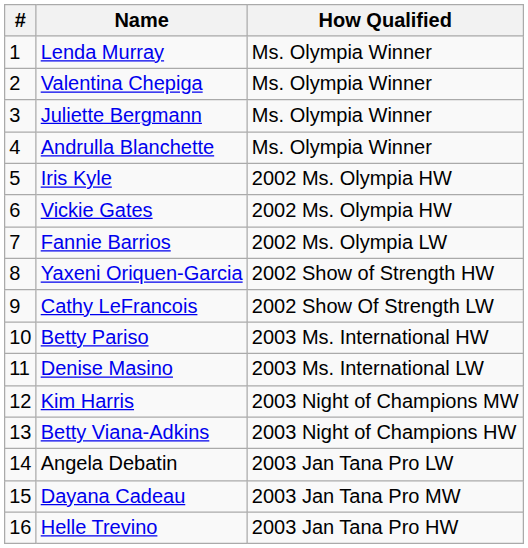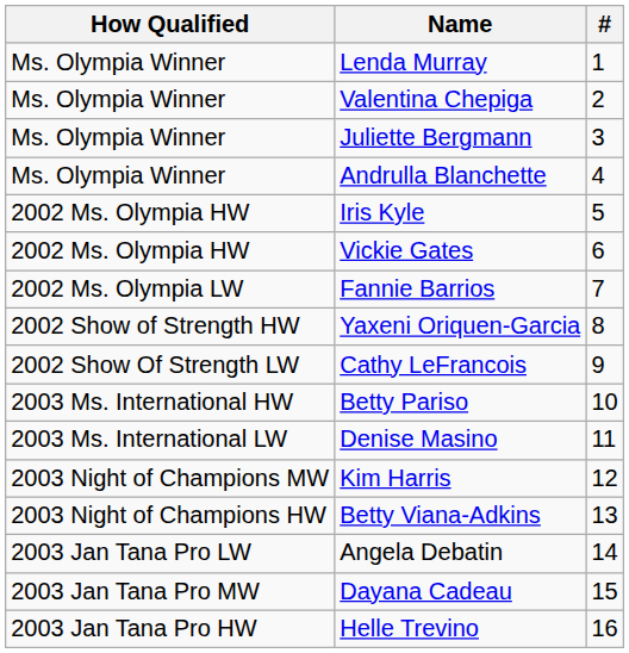 <table class="wikitable">
 <tr>
+<th>How Qualified</th>
+<th>Name</th>
 <th>#</th>
-<th>Name</th>
-<th>How Qualified</th>
 </tr>
 <tr>
+<td>Ms. Olympia Winner</td>
+<td><a href='#'>Lenda Murray</a></td>
 <td>1</td>
-<td><a href='#'>Lenda Murray</a></td>
-<td>Ms. Olympia Winner</td>
 </tr>
 <tr>
+<td>Ms. Olympia Winner</td>
+<td><a href='#'>Valentina Chepiga</a></td>
 <td>2</td>
-<td><a href='#'>Valentina Chepiga</a></td>
-<td>Ms. Olympia Winner</td>
 </tr>
 <tr>
+<td>Ms. Olympia Winner</td>
+<td><a href='#'>Juliette Bergmann</a></td>
 <td>3</td>
-<td><a href='#'>Juliette Bergmann</a></td>
-<td>Ms. Olympia Winner</td>
 </tr>
 <tr>
+<td>Ms. Olympia Winner</td>
+<td><a href='#'>Andrulla Blanchette</a></td>
 <td>4</td>
-<td><a href='#'>Andrulla Blanchette</a></td>
-<td>Ms. Olympia Winner</td>
 </tr>
 <tr>
+<td>2002 Ms. Olympia HW</td>
+<td><a href='#'>Iris Kyle</a></td>
 <td>5</td>
-<td><a href='#'>Iris Kyle</a></td>
-<td>2002 Ms. Olympia HW</td>
 </tr>
 <tr>
+<td>2002 Ms. Olympia HW</td>
+<td><a href='#'>Vickie Gates</a></td>
 <td>6</td>
-<td><a href='#'>Vickie Gates</a></td>
-<td>2002 Ms. Olympia HW</td>
 </tr>
 <tr>
+<td>2002 Ms. Olympia LW</td>
+<td><a href='#'>Fannie Barrios</a></td>
 <td>7</td>
-<td><a href='#'>Fannie Barrios</a></td>
-<td>2002 Ms. Olympia LW</td>
 </tr>
 <tr>
+<td>2002 Show of Strength HW</td>
+<td><a href='#'>Yaxeni Oriquen-Garcia</a></td>
 <td>8</td>
-<td><a href='#'>Yaxeni Oriquen-Garcia</a></td>
-<td>2002 Show of Strength HW</td>
 </tr>
 <tr>
+<td>2002 Show Of Strength LW</td>
+<td><a href='#'>Cathy LeFrancois</a></td>
 <td>9</td>
-<td><a href='#'>Cathy LeFrancois</a></td>
-<td>2002 Show Of Strength LW</td>
 </tr>
 <tr>
+<td>2003 Ms. International HW</td>
+<td><a href='#'>Betty Pariso</a></td>
 <td>10</td>
-<td><a href='#'>Betty Pariso</a></td>
-<td>2003 Ms. International HW</td>
 </tr>
 <tr>
+<td>2003 Ms. International LW</td>
+<td><a href='#'>Denise Masino</a></td>
 <td>11</td>
-<td><a href='#'>Denise Masino</a></td>
-<td>2003 Ms. International LW</td>
 </tr>
 <tr>
+<td>2003 Night of Champions MW</td>
+<td><a href='#'>Kim Harris</a></td>
 <td>12</td>
-<td><a href='#'>Kim Harris</a></td>
-<td>2003 Night of Champions MW</td>
 </tr>
 <tr>
+<td>2003 Night of Champions HW</td>
+<td><a href='#'>Betty Viana-Adkins</a></td>
 <td>13</td>
-<td><a href='#'>Betty Viana-Adkins</a></td>
-<td>2003 Night of Champions HW</td>
 </tr>
 <tr>
+<td>2003 Jan Tana Pro LW</td>
+<td>Angela Debatin</td>
 <td>14</td>
-<td>Angela Debatin</td>
-<td>2003 Jan Tana Pro LW</td>
 </tr>
 <tr>
+<td>2003 Jan Tana Pro MW</td>
+<td><a href='#'>Dayana Cadeau</a></td>
 <td>15</td>
-<td><a href='#'>Dayana Cadeau</a></td>
-<td>2003 Jan Tana Pro MW</td>
 </tr>
 <tr>
+<td>2003 Jan Tana Pro HW</td>
+<td><a href='#'>Helle Trevino</a></td>
 <td>16</td>
-<td><a href='#'>Helle Trevino</a></td>
-<td>2003 Jan Tana Pro HW</td>
 </tr>
 </table>
